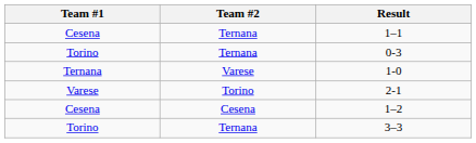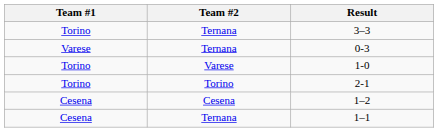 <table class="wikitable" style="text-align:center">
 <tr>
 <th width=200>Team #1</th>
 <th width=200>Team #2</th>
 <th width=200>Result</th>
 </tr>
 <tr>
-<td><a href='#'>Cesena</a></td>
+<td><a href='#'>Torino</a></td>
 <td><a href='#'>Ternana</a></td>
-<td>1–1</td>
+<td>3–3</td>
 </tr>
 <tr>
-<td><a href='#'>Torino</a></td>
+<td><a href='#'>Varese</a></td>
 <td><a href='#'>Ternana</a></td>
 <td>0-3</td>
 </tr>
 <tr>
-<td><a href='#'>Ternana</a></td>
+<td><a href='#'>Torino</a></td>
 <td><a href='#'>Varese</a></td>
 <td>1-0</td>
 </tr>
 <tr>
-<td><a href='#'>Varese</a></td>
+<td><a href='#'>Torino</a></td>
 <td><a href='#'>Torino</a></td>
 <td>2-1</td>
 </tr>
 <tr>
 <td><a href='#'>Cesena</a></td>
 <td><a href='#'>Cesena</a></td>
 <td>1–2</td>
 </tr>
 <tr>
-<td><a href='#'>Torino</a></td>
+<td><a href='#'>Cesena</a></td>
 <td><a href='#'>Ternana</a></td>
-<td>3–3</td>
+<td>1–1</td>
 </tr>
 </table>
